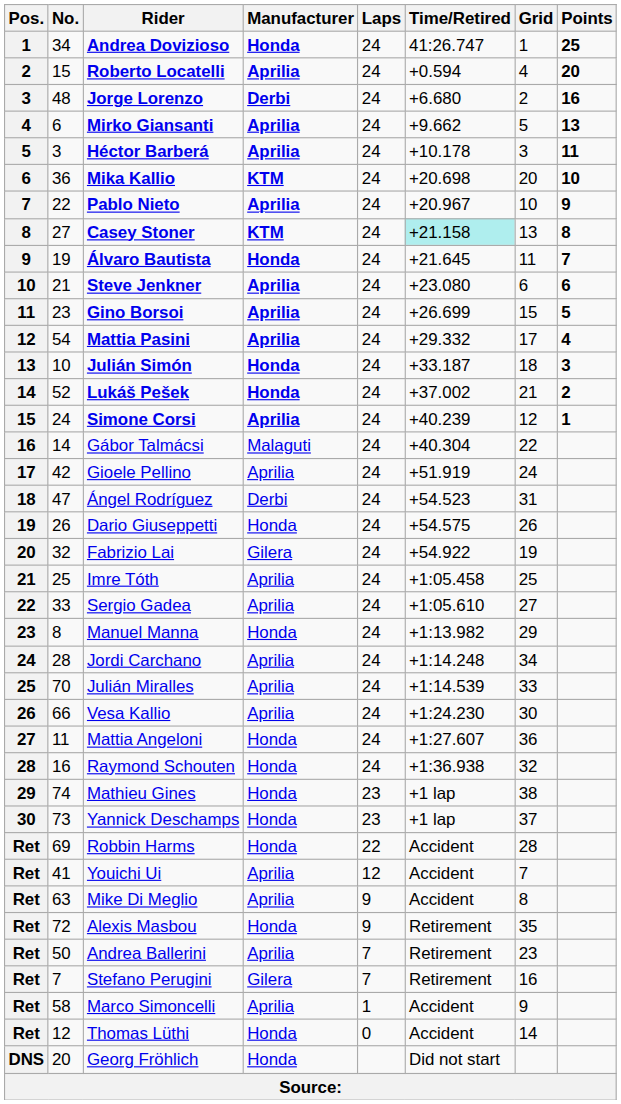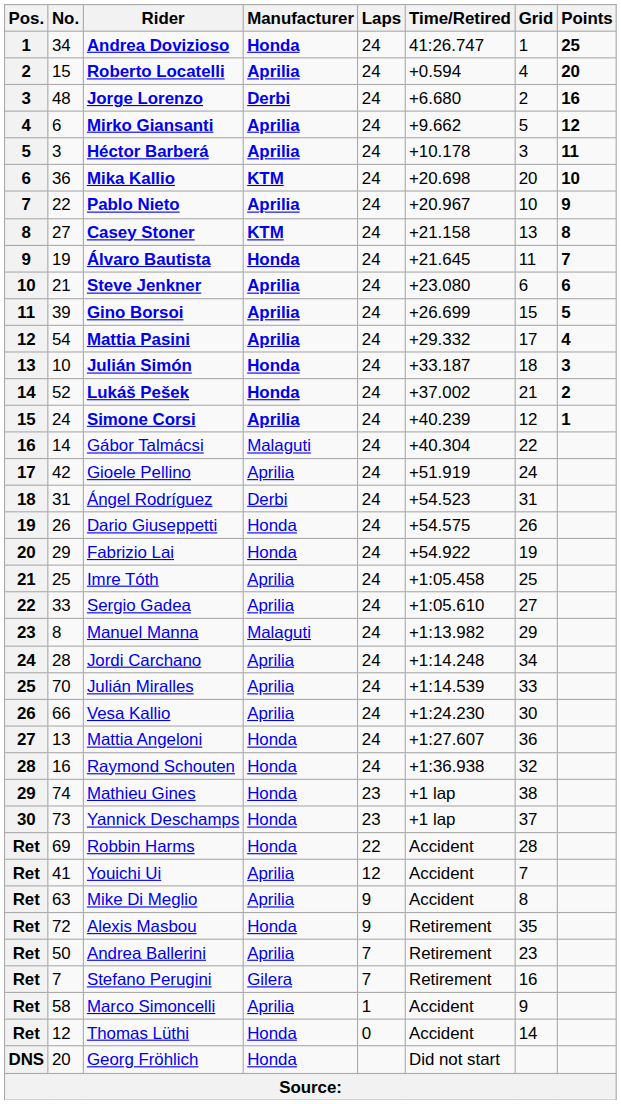 <table class="wikitable" style="font-size: 95%;">
 <tr>
 <th>Pos.</th>
 <th>No.</th>
 <th>Rider</th>
 <th>Manufacturer</th>
 <th>Laps</th>
 <th>Time/Retired</th>
 <th>Grid</th>
 <th>Points</th>
 </tr>
 <tr>
 <th>1</th>
 <td>34</td>
 <td> <strong><a href='#'>Andrea Dovizioso</a></strong></td>
 <td><strong><a href='#'>Honda</a></strong></td>
 <td>24</td>
 <td>41:26.747</td>
 <td>1</td>
 <td><strong>25</strong></td>
 </tr>
 <tr>
 <th>2</th>
 <td>15</td>
 <td> <strong><a href='#'>Roberto Locatelli</a></strong></td>
 <td><strong><a href='#'>Aprilia</a></strong></td>
 <td>24</td>
 <td>+0.594</td>
 <td>4</td>
 <td><strong>20</strong></td>
 </tr>
 <tr>
 <th>3</th>
 <td>48</td>
 <td> <strong><a href='#'>Jorge Lorenzo</a></strong></td>
 <td><strong><a href='#'>Derbi</a></strong></td>
 <td>24</td>
 <td>+6.680</td>
 <td>2</td>
 <td><strong>16</strong></td>
 </tr>
 <tr>
 <th>4</th>
 <td>6</td>
 <td> <strong><a href='#'>Mirko Giansanti</a></strong></td>
 <td><strong><a href='#'>Aprilia</a></strong></td>
 <td>24</td>
 <td>+9.662</td>
 <td>5</td>
-<td><strong>13</strong></td>
+<td><strong>12</strong></td>
 </tr>
 <tr>
 <th>5</th>
 <td>3</td>
 <td> <strong><a href='#'>Héctor Barberá</a></strong></td>
 <td><strong><a href='#'>Aprilia</a></strong></td>
 <td>24</td>
 <td>+10.178</td>
 <td>3</td>
 <td><strong>11</strong></td>
 </tr>
 <tr>
 <th>6</th>
 <td>36</td>
 <td> <strong><a href='#'>Mika Kallio</a></strong></td>
 <td><strong><a href='#'>KTM</a></strong></td>
 <td>24</td>
 <td>+20.698</td>
 <td>20</td>
 <td><strong>10</strong></td>
 </tr>
 <tr>
 <th>7</th>
 <td>22</td>
 <td> <strong><a href='#'>Pablo Nieto</a></strong></td>
 <td><strong><a href='#'>Aprilia</a></strong></td>
 <td>24</td>
 <td>+20.967</td>
 <td>10</td>
 <td><strong>9</strong></td>
 </tr>
 <tr>
 <th>8</th>
 <td>27</td>
 <td> <strong><a href='#'>Casey Stoner</a></strong></td>
 <td><strong><a href='#'>KTM</a></strong></td>
 <td>24</td>
-<td style="background: paleturquoise;">+21.158</td>
+<td>+21.158</td>
 <td>13</td>
 <td><strong>8</strong></td>
 </tr>
 <tr>
 <th>9</th>
 <td>19</td>
 <td> <strong><a href='#'>Álvaro Bautista</a></strong></td>
 <td><strong><a href='#'>Honda</a></strong></td>
 <td>24</td>
 <td>+21.645</td>
 <td>11</td>
 <td><strong>7</strong></td>
 </tr>
 <tr>
 <th>10</th>
 <td>21</td>
 <td> <strong><a href='#'>Steve Jenkner</a></strong></td>
 <td><strong><a href='#'>Aprilia</a></strong></td>
 <td>24</td>
 <td>+23.080</td>
 <td>6</td>
 <td><strong>6</strong></td>
 </tr>
 <tr>
 <th>11</th>
-<td>23</td>
+<td>39</td>
 <td> <strong><a href='#'>Gino Borsoi</a></strong></td>
 <td><strong><a href='#'>Aprilia</a></strong></td>
 <td>24</td>
 <td>+26.699</td>
 <td>15</td>
 <td><strong>5</strong></td>
 </tr>
 <tr>
 <th>12</th>
 <td>54</td>
 <td> <strong><a href='#'>Mattia Pasini</a></strong></td>
 <td><strong><a href='#'>Aprilia</a></strong></td>
 <td>24</td>
 <td>+29.332</td>
 <td>17</td>
 <td><strong>4</strong></td>
 </tr>
 <tr>
 <th>13</th>
 <td>10</td>
 <td> <strong><a href='#'>Julián Simón</a></strong></td>
 <td><strong><a href='#'>Honda</a></strong></td>
 <td>24</td>
 <td>+33.187</td>
 <td>18</td>
 <td><strong>3</strong></td>
 </tr>
 <tr>
 <th>14</th>
 <td>52</td>
 <td> <strong><a href='#'>Lukáš Pešek</a></strong></td>
 <td><strong><a href='#'>Honda</a></strong></td>
 <td>24</td>
 <td>+37.002</td>
 <td>21</td>
 <td><strong>2</strong></td>
 </tr>
 <tr>
 <th>15</th>
 <td>24</td>
 <td> <strong><a href='#'>Simone Corsi</a></strong></td>
 <td><strong><a href='#'>Aprilia</a></strong></td>
 <td>24</td>
 <td>+40.239</td>
 <td>12</td>
 <td><strong>1</strong></td>
 </tr>
 <tr>
 <th>16</th>
 <td>14</td>
 <td> <a href='#'>Gábor Talmácsi</a></td>
 <td><a href='#'>Malaguti</a></td>
 <td>24</td>
 <td>+40.304</td>
 <td>22</td>
 <td></td>
 </tr>
 <tr>
 <th>17</th>
 <td>42</td>
 <td> <a href='#'>Gioele Pellino</a></td>
 <td><a href='#'>Aprilia</a></td>
 <td>24</td>
 <td>+51.919</td>
 <td>24</td>
 <td></td>
 </tr>
 <tr>
 <th>18</th>
-<td>47</td>
+<td>31</td>
 <td> <a href='#'>Ángel Rodríguez</a></td>
 <td><a href='#'>Derbi</a></td>
 <td>24</td>
 <td>+54.523</td>
 <td>31</td>
 <td></td>
 </tr>
 <tr>
 <th>19</th>
 <td>26</td>
 <td> <a href='#'>Dario Giuseppetti</a></td>
 <td><a href='#'>Honda</a></td>
 <td>24</td>
 <td>+54.575</td>
 <td>26</td>
 <td></td>
 </tr>
 <tr>
 <th>20</th>
-<td>32</td>
+<td>29</td>
 <td> <a href='#'>Fabrizio Lai</a></td>
-<td><a href='#'>Gilera</a></td>
+<td><a href='#'>Honda</a></td>
 <td>24</td>
 <td>+54.922</td>
 <td>19</td>
 <td></td>
 </tr>
 <tr>
 <th>21</th>
 <td>25</td>
 <td> <a href='#'>Imre Tóth</a></td>
 <td><a href='#'>Aprilia</a></td>
 <td>24</td>
 <td>+1:05.458</td>
 <td>25</td>
 <td></td>
 </tr>
 <tr>
 <th>22</th>
 <td>33</td>
 <td> <a href='#'>Sergio Gadea</a></td>
 <td><a href='#'>Aprilia</a></td>
 <td>24</td>
 <td>+1:05.610</td>
 <td>27</td>
 <td></td>
 </tr>
 <tr>
 <th>23</th>
 <td>8</td>
 <td> <a href='#'>Manuel Manna</a></td>
-<td><a href='#'>Honda</a></td>
+<td><a href='#'>Malaguti</a></td>
 <td>24</td>
 <td>+1:13.982</td>
 <td>29</td>
 <td></td>
 </tr>
 <tr>
 <th>24</th>
 <td>28</td>
 <td> <a href='#'>Jordi Carchano</a></td>
 <td><a href='#'>Aprilia</a></td>
 <td>24</td>
 <td>+1:14.248</td>
 <td>34</td>
 <td></td>
 </tr>
 <tr>
 <th>25</th>
 <td>70</td>
 <td> <a href='#'>Julián Miralles</a></td>
 <td><a href='#'>Aprilia</a></td>
 <td>24</td>
 <td>+1:14.539</td>
 <td>33</td>
 <td></td>
 </tr>
 <tr>
 <th>26</th>
 <td>66</td>
 <td> <a href='#'>Vesa Kallio</a></td>
 <td><a href='#'>Aprilia</a></td>
 <td>24</td>
 <td>+1:24.230</td>
 <td>30</td>
 <td></td>
 </tr>
 <tr>
 <th>27</th>
-<td>11</td>
+<td>13</td>
 <td> <a href='#'>Mattia Angeloni</a></td>
 <td><a href='#'>Honda</a></td>
 <td>24</td>
 <td>+1:27.607</td>
 <td>36</td>
 <td></td>
 </tr>
 <tr>
 <th>28</th>
 <td>16</td>
 <td> <a href='#'>Raymond Schouten</a></td>
 <td><a href='#'>Honda</a></td>
 <td>24</td>
 <td>+1:36.938</td>
 <td>32</td>
 <td></td>
 </tr>
 <tr>
 <th>29</th>
 <td>74</td>
 <td> <a href='#'>Mathieu Gines</a></td>
 <td><a href='#'>Honda</a></td>
 <td>23</td>
 <td>+1 lap</td>
 <td>38</td>
 <td></td>
 </tr>
 <tr>
 <th>30</th>
 <td>73</td>
 <td> <a href='#'>Yannick Deschamps</a></td>
 <td><a href='#'>Honda</a></td>
 <td>23</td>
 <td>+1 lap</td>
 <td>37</td>
 <td></td>
 </tr>
 <tr>
 <th>Ret</th>
 <td>69</td>
 <td> <a href='#'>Robbin Harms</a></td>
 <td><a href='#'>Honda</a></td>
 <td>22</td>
 <td>Accident</td>
 <td>28</td>
 <td></td>
 </tr>
 <tr>
 <th>Ret</th>
 <td>41</td>
 <td> <a href='#'>Youichi Ui</a></td>
 <td><a href='#'>Aprilia</a></td>
 <td>12</td>
 <td>Accident</td>
 <td>7</td>
 <td></td>
 </tr>
 <tr>
 <th>Ret</th>
 <td>63</td>
 <td> <a href='#'>Mike Di Meglio</a></td>
 <td><a href='#'>Aprilia</a></td>
 <td>9</td>
 <td>Accident</td>
 <td>8</td>
 <td></td>
 </tr>
 <tr>
 <th>Ret</th>
 <td>72</td>
 <td> <a href='#'>Alexis Masbou</a></td>
 <td><a href='#'>Honda</a></td>
 <td>9</td>
 <td>Retirement</td>
 <td>35</td>
 <td></td>
 </tr>
 <tr>
 <th>Ret</th>
 <td>50</td>
 <td> <a href='#'>Andrea Ballerini</a></td>
 <td><a href='#'>Aprilia</a></td>
 <td>7</td>
 <td>Retirement</td>
 <td>23</td>
 <td></td>
 </tr>
 <tr>
 <th>Ret</th>
 <td>7</td>
 <td> <a href='#'>Stefano Perugini</a></td>
 <td><a href='#'>Gilera</a></td>
 <td>7</td>
 <td>Retirement</td>
 <td>16</td>
 <td></td>
 </tr>
 <tr>
 <th>Ret</th>
 <td>58</td>
 <td> <a href='#'>Marco Simoncelli</a></td>
 <td><a href='#'>Aprilia</a></td>
 <td>1</td>
 <td>Accident</td>
 <td>9</td>
 <td></td>
 </tr>
 <tr>
 <th>Ret</th>
 <td>12</td>
 <td> <a href='#'>Thomas Lüthi</a></td>
 <td><a href='#'>Honda</a></td>
 <td>0</td>
 <td>Accident</td>
 <td>14</td>
 <td></td>
 </tr>
 <tr>
 <th>DNS</th>
 <td>20</td>
 <td> <a href='#'>Georg Fröhlich</a></td>
 <td><a href='#'>Honda</a></td>
 <td></td>
 <td>Did not start</td>
 <td></td>
 <td></td>
 </tr>
 <tr>
 <th colspan=8>Source: </th>
 </tr>
 </table>
